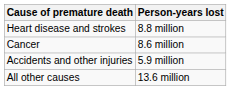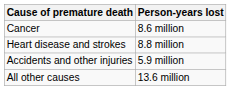 <table class="wikitable">
 <tr>
 <th>Cause of premature death</th>
 <th>Person-years lost</th>
 </tr>
 <tr>
+<td>Cancer </td>
+<td>8.6 million</td>
+</tr>
+<tr>
 <td>Heart disease and strokes </td>
 <td>8.8 million</td>
-</tr>
-<tr>
-<td>Cancer </td>
-<td>8.6 million</td>
 </tr>
 <tr>
 <td>Accidents and other injuries </td>
 <td>5.9 million</td>
 </tr>
 <tr>
 <td>All other causes </td>
 <td>13.6 million</td>
 </tr>
 </table>
